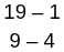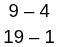 <table style="text-align:center">
 <tr>
 <th width=200></th>
 <th width=100></th>
 <th width=200></th>
 </tr>
 <tr>
 <td align=right><strong></strong></td>
-<td>19 – 1</td>
+<td>9 – 4</td>
 <td align=left></td>
 </tr>
 <tr>
 <td align=right><strong></strong></td>
-<td>9 – 4</td>
+<td>19 – 1</td>
 <td align=left></td>
 </tr>
 </table>
